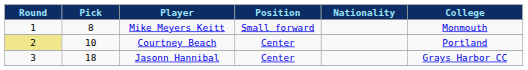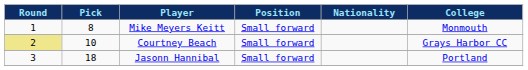 <table class="wikitable sortable sortable">
 <tr>
 <th style="background:#0D2C63; color:#9CE4FA" width="10%">Round</th>
 <th style="background:#0D2C63; color:#9CE4FA" width="10%">Pick</th>
 <th style="background:#0D2C63; color:#9CE4FA" width="20%">Player</th>
 <th style="background:#0D2C63; color:#9CE4FA" width="15%">Position</th>
 <th style="background:#0D2C63; color:#9CE4FA" width="15%">Nationality</th>
 <th style="background:#0D2C63; color:#9CE4FA" width="20%">College</th>
 </tr>
 <tr style="text-align: center">
 <td>1</td>
 <td>8</td>
 <td><a href='#'>Mike Meyers Keitt</a></td>
 <td><a href='#'>Small forward</a></td>
 <td></td>
 <td><a href='#'>Monmouth</a></td>
 </tr>
 <tr style="text-align: center">
 </tr>
 <tr style="text-align: center">
 <td style="background: khaki;">2</td>
 <td>10</td>
 <td><a href='#'>Courtney Beach</a></td>
-<td><a href='#'>Center</a></td>
+<td><a href='#'>Small forward</a></td>
 <td></td>
-<td><a href='#'>Portland</a></td>
+<td><a href='#'>Grays Harbor CC</a></td>
 </tr>
 <tr style="text-align: center">
 </tr>
 <tr style="text-align: center">
 </tr>
 <tr style="text-align: center">
 <td>3</td>
 <td>18</td>
 <td><a href='#'>Jasonn Hannibal</a></td>
-<td><a href='#'>Center</a></td>
+<td><a href='#'>Small forward</a></td>
 <td></td>
-<td><a href='#'>Grays Harbor CC</a></td>
+<td><a href='#'>Portland</a></td>
 </tr>
 <tr style="text-align: center">
 </tr>
 </table>
